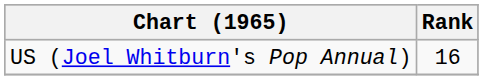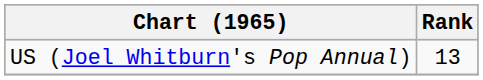 <table class="wikitable">
 <tr>
 <th>Chart (1965)</th>
 <th style="text-align:center;">Rank</th>
 </tr>
 <tr>
 <td>US (<a href='#'>Joel Whitburn</a>'s <em>Pop Annual</em>)</td>
-<td style="text-align:center;">16</td>
+<td style="text-align:center;">13</td>
 </tr>
 <tr>
 </tr>
 </table>
